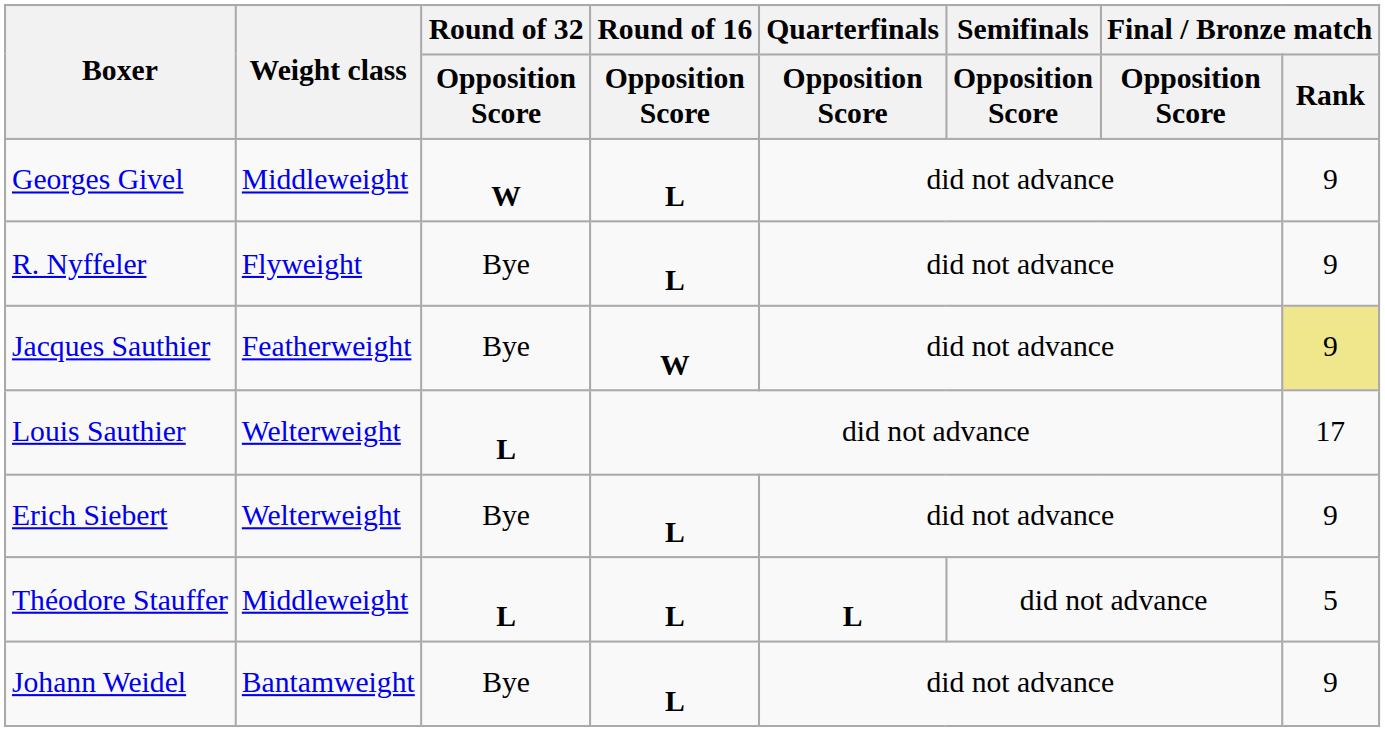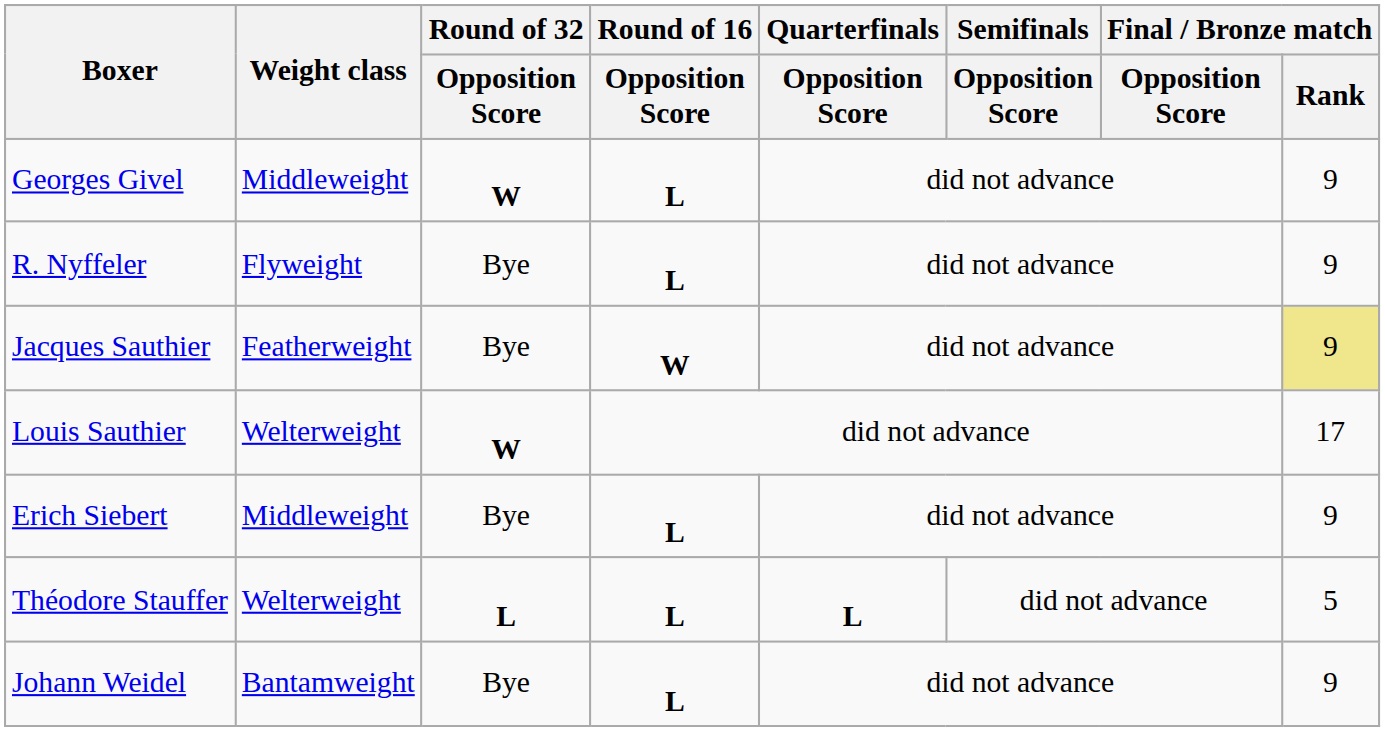 <table class=wikitable style="font-size:90%">
 <tr>
 <th rowspan="2">Boxer</th>
 <th rowspan="2">Weight class</th>
 <th>Round of 32</th>
 <th>Round of 16</th>
 <th>Quarterfinals</th>
 <th>Semifinals</th>
 <th colspan="2">Final / Bronze match</th>
 </tr>
 <tr>
 <th>Opposition<br>Score</th>
 <th>Opposition<br>Score</th>
 <th>Opposition<br>Score</th>
 <th>Opposition<br>Score</th>
 <th>Opposition<br>Score</th>
 <th>Rank</th>
 </tr>
 <tr>
 <td><a href='#'>Georges Givel</a></td>
 <td><a href='#'>Middleweight</a></td>
 <td align=center> <br> <strong>W</strong></td>
 <td align=center> <br> <strong>L</strong></td>
 <td align=center colspan=3>did not advance</td>
 <td align=center>9</td>
 </tr>
 <tr>
 <td><a href='#'>R. Nyffeler</a></td>
 <td><a href='#'>Flyweight</a></td>
 <td align=center>Bye</td>
 <td align=center> <br> <strong>L</strong></td>
 <td align=center colspan=3>did not advance</td>
 <td align=center>9</td>
 </tr>
 <tr>
 <td><a href='#'>Jacques Sauthier</a></td>
 <td><a href='#'>Featherweight</a></td>
 <td align=center>Bye</td>
 <td align=center> <br> <strong>W</strong></td>
 <td align=center colspan=3>did not advance</td>
 <td align=center style="background: khaki;">9</td>
 </tr>
 <tr>
 <td><a href='#'>Louis Sauthier</a></td>
 <td><a href='#'>Welterweight</a></td>
-<td align=center> <br> <strong>L</strong></td>
+<td align=center> <br> <strong>W</strong></td>
 <td align=center colspan=4>did not advance</td>
 <td align=center>17</td>
 </tr>
 <tr>
 <td><a href='#'>Erich Siebert</a></td>
-<td><a href='#'>Welterweight</a></td>
+<td><a href='#'>Middleweight</a></td>
 <td align=center>Bye</td>
 <td align=center> <br> <strong>L</strong></td>
 <td align=center colspan=3>did not advance</td>
 <td align=center>9</td>
 </tr>
 <tr>
 <td><a href='#'>Théodore Stauffer</a></td>
-<td><a href='#'>Middleweight</a></td>
+<td><a href='#'>Welterweight</a></td>
 <td align=center> <br> <strong>L</strong></td>
 <td align=center> <br> <strong>L</strong></td>
 <td align=center> <br> <strong>L</strong></td>
 <td align=center colspan=2>did not advance</td>
 <td align=center>5</td>
 </tr>
 <tr>
 <td><a href='#'>Johann Weidel</a></td>
 <td><a href='#'>Bantamweight</a></td>
 <td align=center>Bye</td>
 <td align=center> <br> <strong>L</strong></td>
 <td align=center colspan=3>did not advance</td>
 <td align=center>9</td>
 </tr>
 </table>
